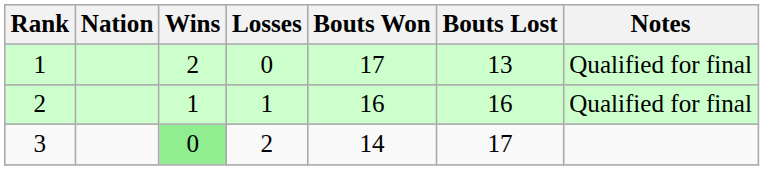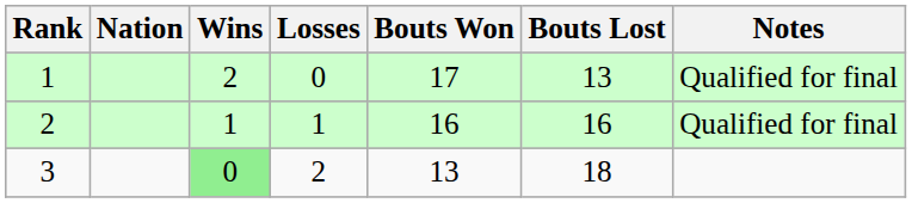 <table class="wikitable sortable" style="text-align:center">
 <tr>
 <th>Rank</th>
 <th>Nation</th>
 <th>Wins</th>
 <th>Losses</th>
 <th>Bouts Won</th>
 <th>Bouts Lost</th>
 <th>Notes</th>
 </tr>
 <tr style="background:#cfc;">
 <td>1</td>
 <td align=left></td>
 <td>2</td>
 <td>0</td>
 <td>17</td>
 <td>13</td>
 <td>Qualified for final</td>
 </tr>
 <tr style="background:#cfc;">
 <td>2</td>
 <td align=left></td>
 <td>1</td>
 <td>1</td>
 <td>16</td>
 <td>16</td>
 <td>Qualified for final</td>
 </tr>
 <tr>
 <td>3</td>
 <td align=left></td>
 <td style="background: lightgreen;">0</td>
 <td>2</td>
-<td>14</td>
-<td>17</td>
+<td>13</td>
+<td>18</td>
 <td></td>
 </tr>
 </table>
